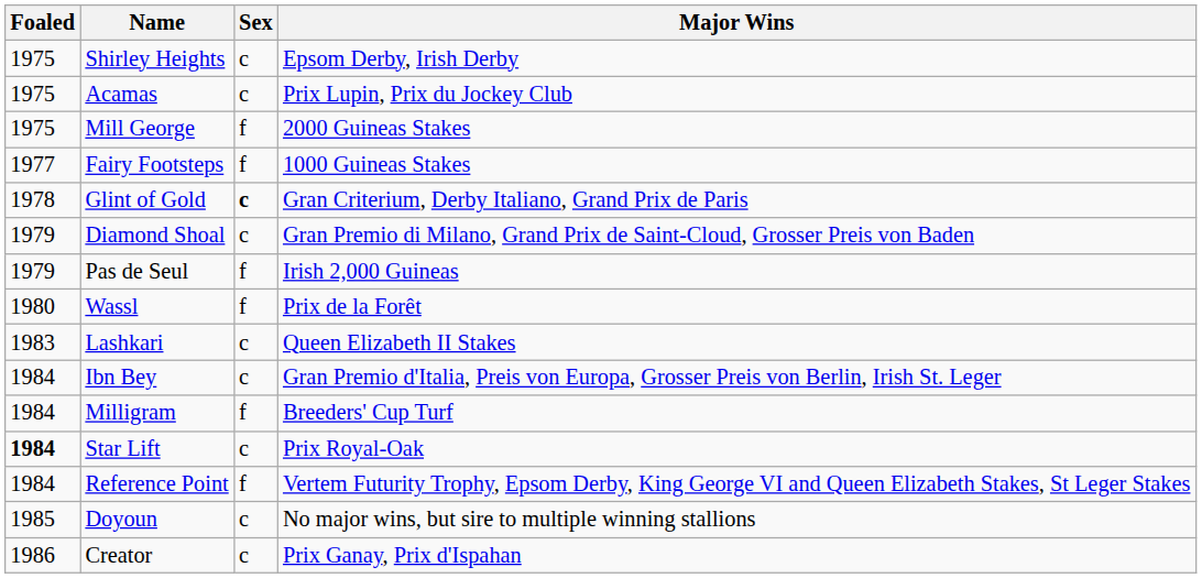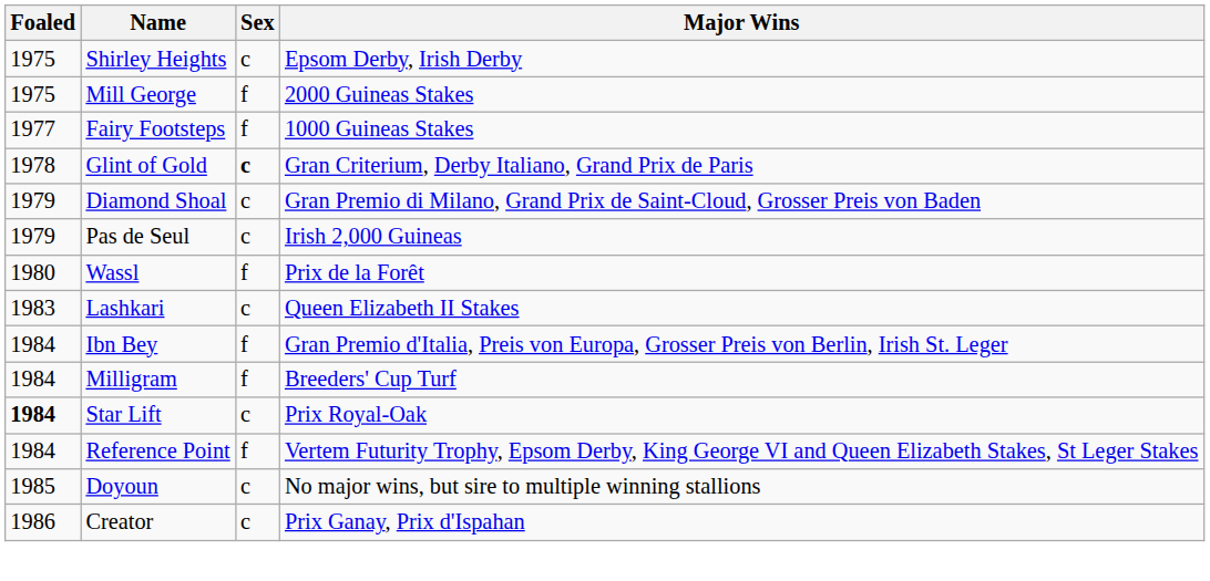 <table class="wikitable">
 <tr>
 <th>Foaled</th>
 <th>Name</th>
 <th>Sex</th>
 <th>Major Wins</th>
 </tr>
 <tr>
 <td>1975</td>
 <td><a href='#'> Shirley Heights</a></td>
 <td>c</td>
 <td><a href='#'>Epsom Derby</a>, <a href='#'>Irish Derby</a></td>
-</tr>
-<tr>
-<td>1975</td>
-<td><a href='#'> Acamas</a></td>
-<td>c</td>
-<td><a href='#'>Prix Lupin</a>, <a href='#'>Prix du Jockey Club</a></td>
 </tr>
 <tr>
 <td>1975</td>
 <td><a href='#'>Mill George</a></td>
 <td>f</td>
 <td><a href='#'>2000 Guineas Stakes</a></td>
 </tr>
 <tr>
 <td>1977</td>
 <td><a href='#'>Fairy Footsteps</a></td>
 <td>f</td>
 <td><a href='#'>1000 Guineas Stakes</a></td>
 </tr>
 <tr>
 <td>1978</td>
 <td><a href='#'>Glint of Gold</a></td>
 <td><strong>c</strong></td>
 <td><a href='#'>Gran Criterium</a>, <a href='#'>Derby Italiano</a>, <a href='#'>Grand Prix de Paris</a></td>
 </tr>
 <tr>
 <td>1979</td>
 <td><a href='#'>Diamond Shoal</a></td>
 <td>c</td>
 <td><a href='#'>Gran Premio di Milano</a>, <a href='#'>Grand Prix de Saint-Cloud</a>, <a href='#'>Grosser Preis von Baden</a></td>
 </tr>
 <tr>
 <td>1979</td>
 <td>Pas de Seul</td>
-<td>f</td>
+<td>c</td>
 <td><a href='#'>Irish 2,000 Guineas</a></td>
 </tr>
 <tr>
 <td>1980</td>
 <td><a href='#'>Wassl</a></td>
 <td>f</td>
 <td><a href='#'>Prix de la Forêt</a></td>
 </tr>
 <tr>
 <td>1983</td>
 <td><a href='#'> Lashkari</a></td>
 <td>c</td>
 <td><a href='#'>Queen Elizabeth II Stakes</a></td>
 </tr>
 <tr>
 <td>1984</td>
 <td><a href='#'>Ibn Bey</a></td>
-<td>c</td>
+<td>f</td>
 <td><a href='#'>Gran Premio d'Italia</a>, <a href='#'>Preis von Europa</a>, <a href='#'>Grosser Preis von Berlin</a>, <a href='#'>Irish St. Leger</a></td>
 </tr>
 <tr>
 <td>1984</td>
 <td><a href='#'> Milligram</a></td>
 <td>f</td>
 <td><a href='#'>Breeders' Cup Turf</a></td>
 </tr>
 <tr>
 <td><strong>1984</strong></td>
 <td><a href='#'>Star Lift</a></td>
 <td>c</td>
 <td><a href='#'>Prix Royal-Oak</a></td>
 </tr>
 <tr>
 <td>1984</td>
 <td><a href='#'> Reference Point</a></td>
 <td>f</td>
 <td><a href='#'>Vertem Futurity Trophy</a>, <a href='#'>Epsom Derby</a>, <a href='#'>King George VI and Queen Elizabeth Stakes</a>, <a href='#'>St Leger Stakes</a></td>
 </tr>
 <tr>
 <td>1985</td>
 <td><a href='#'>Doyoun</a></td>
 <td>c</td>
 <td>No major wins, but sire to multiple winning stallions</td>
 </tr>
 <tr>
 <td>1986</td>
 <td>Creator</td>
 <td>c</td>
 <td><a href='#'>Prix Ganay</a>, <a href='#'>Prix d'Ispahan</a></td>
 </tr>
 </table>
